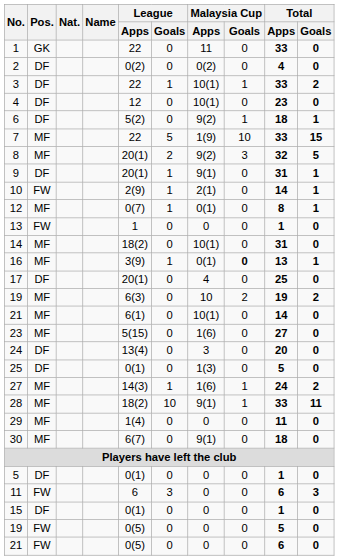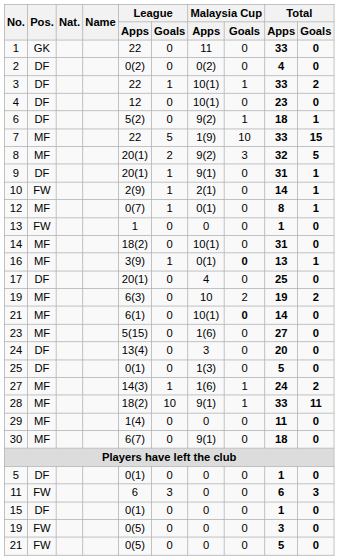 <table class="wikitable sortable" style="text-align:center">
 <tr>
 <th rowspan="2">No.</th>
 <th rowspan="2">Pos.</th>
 <th rowspan="2">Nat.</th>
 <th rowspan="2">Name</th>
 <th colspan="2">League</th>
 <th colspan="2">Malaysia Cup</th>
 <th colspan="2">Total</th>
 </tr>
 <tr>
 <th>Apps</th>
 <th>Goals</th>
 <th>Apps</th>
 <th>Goals</th>
 <th>Apps</th>
 <th>Goals</th>
 </tr>
 <tr>
 <td>1</td>
 <td>GK</td>
 <td></td>
 <td align=left></td>
 <td>22</td>
 <td>0</td>
 <td>11</td>
 <td>0</td>
 <td><strong>33</strong></td>
 <td><strong>0</strong></td>
 </tr>
 <tr>
 <td>2</td>
 <td>DF</td>
 <td></td>
 <td align=left></td>
 <td>0(2)</td>
 <td>0</td>
 <td>0(2)</td>
 <td>0</td>
 <td><strong>4</strong></td>
 <td><strong>0</strong></td>
 </tr>
 <tr>
 <td>3</td>
 <td>DF</td>
 <td></td>
 <td align=left></td>
 <td>22</td>
 <td>1</td>
 <td>10(1)</td>
 <td>1</td>
 <td><strong>33</strong></td>
 <td><strong>2</strong></td>
 </tr>
 <tr>
 <td>4</td>
 <td>DF</td>
 <td></td>
 <td align=left></td>
 <td>12</td>
 <td>0</td>
 <td>10(1)</td>
 <td>0</td>
 <td><strong>23</strong></td>
 <td><strong>0</strong></td>
 </tr>
 <tr>
 <td>6</td>
 <td>DF</td>
 <td></td>
 <td align=left></td>
 <td>5(2)</td>
 <td>0</td>
 <td>9(2)</td>
 <td>1</td>
 <td><strong>18</strong></td>
 <td><strong>1</strong></td>
 </tr>
 <tr>
 <td>7</td>
 <td>MF</td>
 <td></td>
 <td align=left></td>
 <td>22</td>
 <td>5</td>
 <td>1(9)</td>
 <td>10</td>
 <td><strong>33</strong></td>
 <td><strong>15</strong></td>
 </tr>
 <tr>
 <td>8</td>
 <td>MF</td>
 <td></td>
 <td align=left></td>
 <td>20(1)</td>
 <td>2</td>
 <td>9(2)</td>
 <td>3</td>
 <td><strong>32</strong></td>
 <td><strong>5</strong></td>
 </tr>
 <tr>
 <td>9</td>
 <td>DF</td>
 <td></td>
 <td align=left></td>
 <td>20(1)</td>
 <td>1</td>
 <td>9(1)</td>
 <td>0</td>
 <td><strong>31</strong></td>
 <td><strong>1</strong></td>
 </tr>
 <tr>
 <td>10</td>
 <td>FW</td>
 <td></td>
 <td align=left></td>
 <td>2(9)</td>
 <td>1</td>
 <td>2(1)</td>
 <td>0</td>
 <td><strong>14</strong></td>
 <td><strong>1</strong></td>
 </tr>
 <tr>
 <td>12</td>
 <td>MF</td>
 <td></td>
 <td align=left></td>
 <td>0(7)</td>
 <td>1</td>
 <td>0(1)</td>
 <td>0</td>
 <td><strong>8</strong></td>
 <td><strong>1</strong></td>
 </tr>
 <tr>
 <td>13</td>
 <td>FW</td>
 <td></td>
 <td align=left></td>
 <td>1</td>
 <td>0</td>
 <td>0</td>
 <td>0</td>
 <td><strong>1</strong></td>
 <td><strong>0</strong></td>
 </tr>
 <tr>
 <td>14</td>
 <td>MF</td>
 <td></td>
 <td align=left></td>
 <td>18(2)</td>
 <td>0</td>
 <td>10(1)</td>
 <td>0</td>
 <td><strong>31</strong></td>
 <td><strong>0</strong></td>
 </tr>
 <tr>
 <td>16</td>
 <td>MF</td>
 <td></td>
 <td align=left></td>
 <td>3(9)</td>
 <td>1</td>
 <td>0(1)</td>
 <td><strong>0</strong></td>
 <td><strong>13</strong></td>
 <td><strong>1</strong></td>
 </tr>
 <tr>
 <td>17</td>
 <td>DF</td>
 <td></td>
 <td align=left></td>
 <td>20(1)</td>
 <td>0</td>
 <td>4</td>
 <td>0</td>
 <td><strong>25</strong></td>
 <td><strong>0</strong></td>
 </tr>
 <tr>
 <td>19</td>
 <td>MF</td>
 <td></td>
 <td align=left></td>
 <td>6(3)</td>
 <td>0</td>
 <td>10</td>
 <td>2</td>
 <td><strong>19</strong></td>
 <td><strong>2</strong></td>
 </tr>
 <tr>
 <td>21</td>
 <td>MF</td>
 <td></td>
 <td align=left></td>
 <td>6(1)</td>
 <td>0</td>
 <td>10(1)</td>
-<td>0</td>
+<td><strong>0</strong></td>
 <td><strong>14</strong></td>
 <td><strong>0</strong></td>
 </tr>
 <tr>
 <td>23</td>
 <td>MF</td>
 <td></td>
 <td align=left></td>
 <td>5(15)</td>
 <td>0</td>
 <td>1(6)</td>
 <td>0</td>
 <td><strong>27</strong></td>
 <td><strong>0</strong></td>
 </tr>
 <tr>
 <td>24</td>
 <td>DF</td>
 <td></td>
 <td align=left></td>
 <td>13(4)</td>
 <td>0</td>
 <td>3</td>
 <td>0</td>
 <td><strong>20</strong></td>
 <td><strong>0</strong></td>
 </tr>
 <tr>
 <td>25</td>
 <td>DF</td>
 <td></td>
 <td align=left></td>
 <td>0(1)</td>
 <td>0</td>
 <td>1(3)</td>
 <td>0</td>
 <td><strong>5</strong></td>
 <td><strong>0</strong></td>
 </tr>
 <tr>
 <td>27</td>
 <td>MF</td>
 <td></td>
 <td align=left></td>
 <td>14(3)</td>
 <td>1</td>
 <td>1(6)</td>
 <td>1</td>
 <td><strong>24</strong></td>
 <td><strong>2</strong></td>
 </tr>
 <tr>
 <td>28</td>
 <td>MF</td>
 <td></td>
 <td align=left></td>
 <td>18(2)</td>
 <td>10</td>
 <td>9(1)</td>
 <td>1</td>
 <td><strong>33</strong></td>
 <td><strong>11</strong></td>
 </tr>
 <tr>
 <td>29</td>
 <td>MF</td>
 <td></td>
 <td align=left></td>
 <td>1(4)</td>
 <td>0</td>
 <td>0</td>
 <td>0</td>
 <td><strong>11</strong></td>
 <td><strong>0</strong></td>
 </tr>
 <tr>
 <td>30</td>
 <td>MF</td>
 <td></td>
 <td align=left></td>
 <td>6(7)</td>
 <td>0</td>
 <td>9(1)</td>
 <td>0</td>
 <td><strong>18</strong></td>
 <td><strong>0</strong></td>
 </tr>
 <tr>
 <th colspan=15 style=background:#dcdcdc>Players have left the club</th>
 </tr>
 <tr>
 <td>5</td>
 <td>DF</td>
 <td></td>
 <td align=left></td>
 <td>0(1)</td>
 <td>0</td>
 <td>0</td>
 <td>0</td>
 <td><strong>1</strong></td>
 <td><strong>0</strong></td>
 </tr>
 <tr>
 <td>11</td>
 <td>FW</td>
 <td></td>
 <td align=left></td>
 <td>6</td>
 <td>3</td>
 <td>0</td>
 <td>0</td>
 <td><strong>6</strong></td>
 <td><strong>3</strong></td>
 </tr>
 <tr>
 <td>15</td>
 <td>DF</td>
 <td></td>
 <td align=left></td>
 <td>0(1)</td>
 <td>0</td>
 <td>0</td>
 <td>0</td>
 <td><strong>1</strong></td>
 <td><strong>0</strong></td>
 </tr>
 <tr>
 <td>19</td>
 <td>FW</td>
 <td></td>
 <td align=left></td>
 <td>0(5)</td>
 <td>0</td>
 <td>0</td>
 <td>0</td>
-<td><strong>5</strong></td>
+<td><strong>3</strong></td>
 <td><strong>0</strong></td>
 </tr>
 <tr>
 <td>21</td>
 <td>FW</td>
 <td></td>
 <td align=left></td>
 <td>0(5)</td>
 <td>0</td>
 <td>0</td>
 <td>0</td>
-<td><strong>6</strong></td>
+<td><strong>5</strong></td>
 <td><strong>0</strong></td>
 </tr>
 </table>
